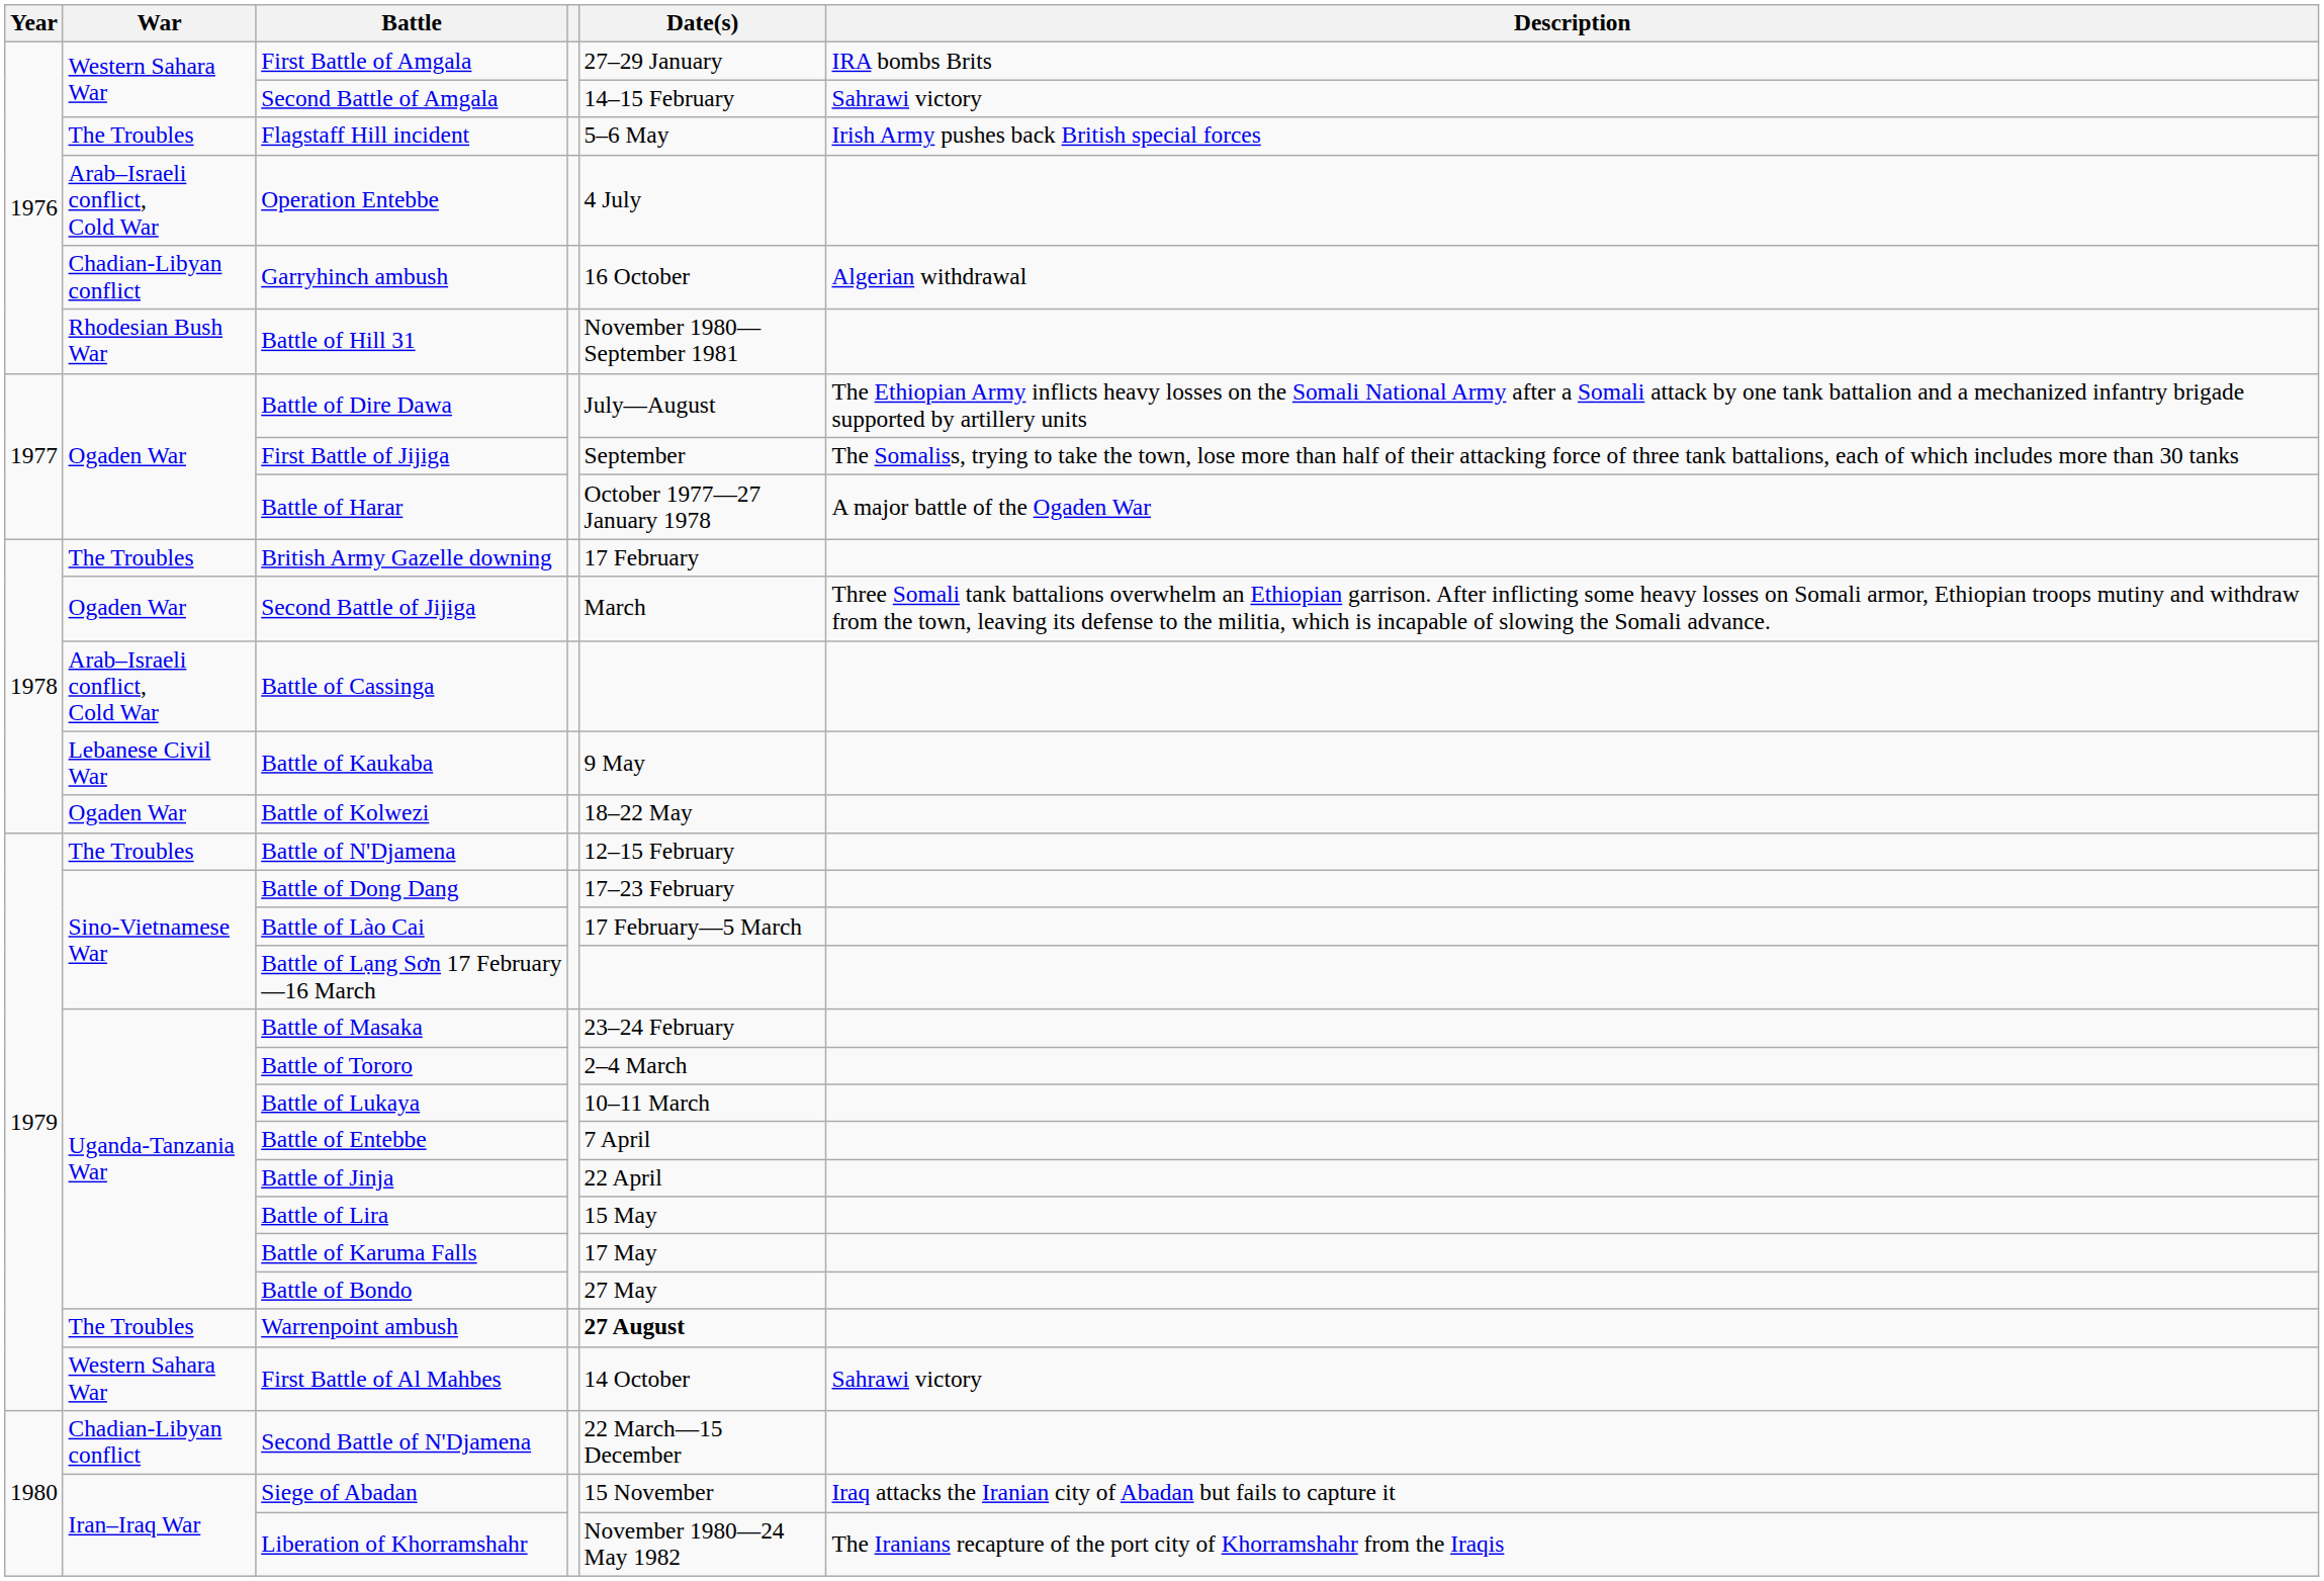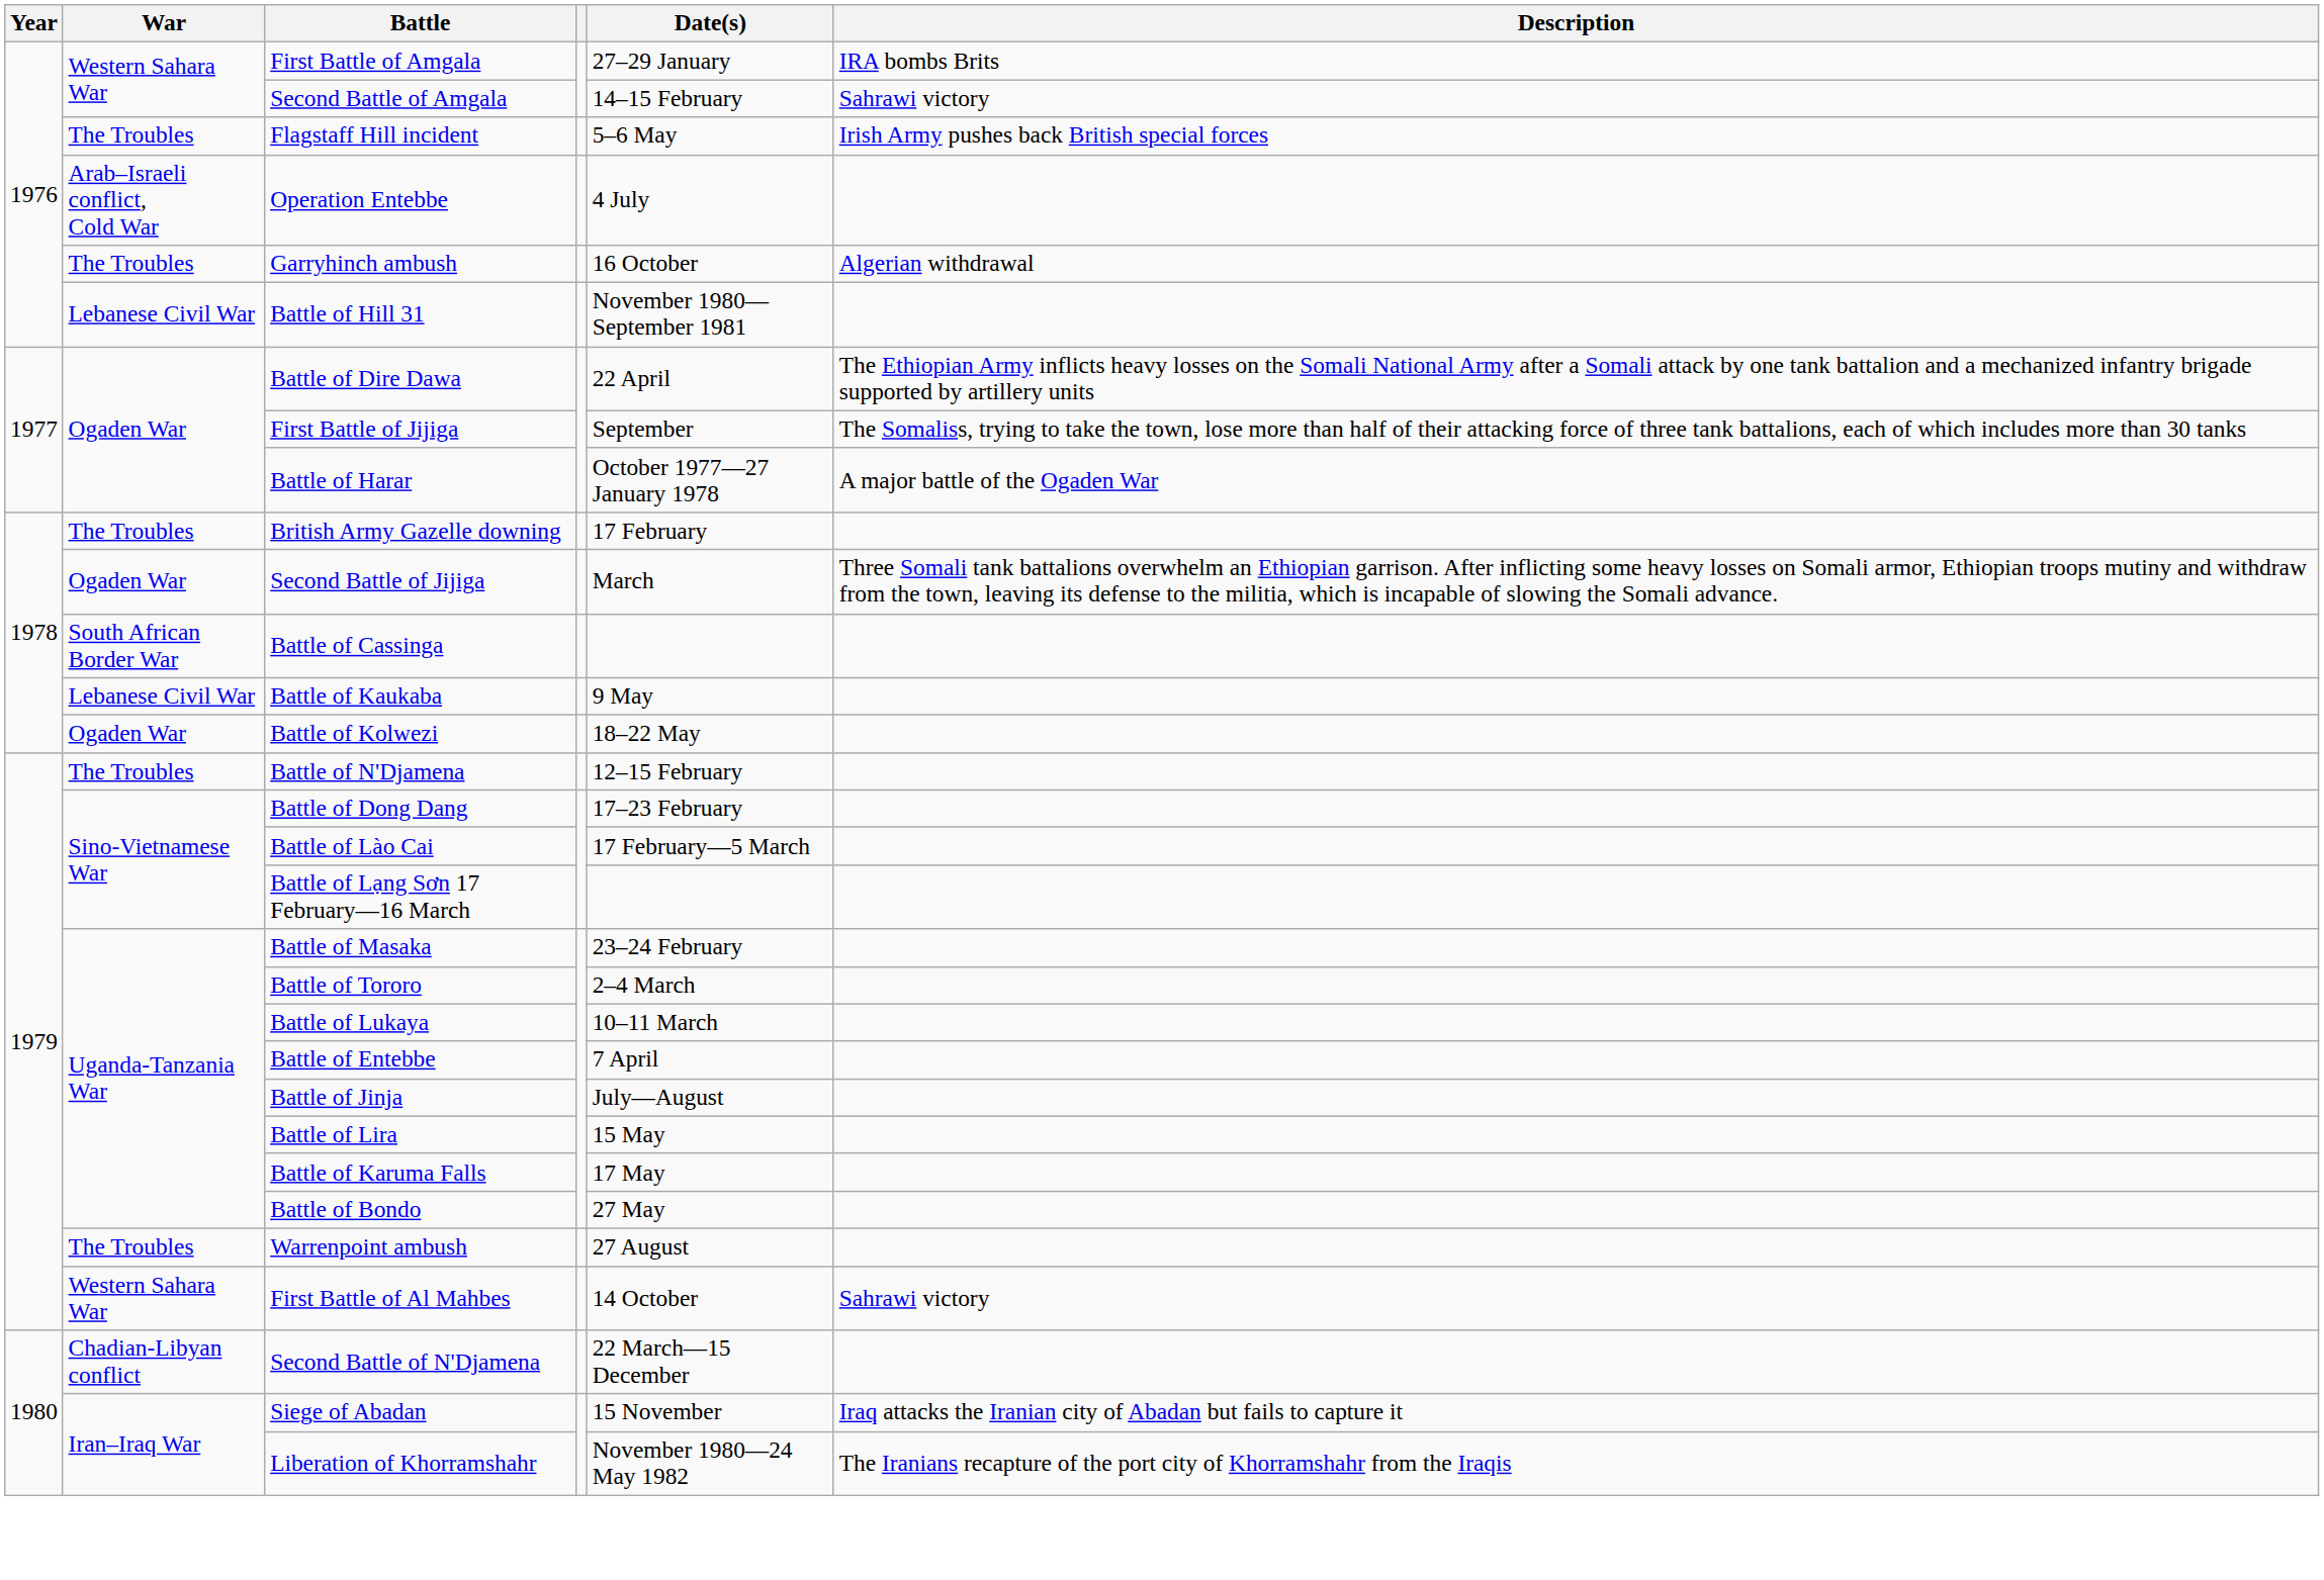 <table class="wikitable sortable">
 <tr>
 <th class="unsortable">Year</th>
 <th>War</th>
 <th class="unsortable">Battle</th>
 <th></th>
 <th>Date(s)</th>
 <th class="unsortable">Description</th>
 </tr>
 <tr>
 <td rowspan="6">1976</td>
 <td rowspan="2"><a href='#'>Western Sahara War</a></td>
 <td><a href='#'>First Battle of Amgala</a></td>
 <td rowspan="2"></td>
 <td>27–29 January</td>
 <td><a href='#'>IRA</a> bombs Brits</td>
 </tr>
 <tr>
 <td><a href='#'>Second Battle of Amgala</a></td>
 <td>14–15 February</td>
 <td><a href='#'>Sahrawi</a> victory</td>
 </tr>
 <tr>
 <td><a href='#'>The Troubles</a></td>
 <td><a href='#'>Flagstaff Hill incident</a></td>
 <td></td>
 <td>5–6 May</td>
 <td><a href='#'>Irish Army</a> pushes back <a href='#'>British special forces</a></td>
 </tr>
 <tr>
 <td><a href='#'>Arab–Israeli conflict</a>,<br><a href='#'>Cold War</a></td>
 <td><a href='#'>Operation Entebbe</a></td>
 <td></td>
 <td>4 July</td>
 <td></td>
 </tr>
 <tr>
-<td><a href='#'>Chadian-Libyan conflict</a></td>
+<td><a href='#'>The Troubles</a></td>
 <td><a href='#'>Garryhinch ambush</a></td>
 <td></td>
 <td>16 October</td>
 <td><a href='#'>Algerian</a> withdrawal</td>
 </tr>
 <tr>
-<td><a href='#'>Rhodesian Bush War</a></td>
+<td><a href='#'>Lebanese Civil War</a></td>
 <td><a href='#'>Battle of Hill 31</a></td>
 <td></td>
 <td>November 1980—September 1981</td>
 <td></td>
 </tr>
 <tr>
 <td rowspan="3">1977</td>
 <td rowspan="3"><a href='#'>Ogaden War</a></td>
 <td><a href='#'>Battle of Dire Dawa</a></td>
 <td rowspan="3"></td>
-<td>July—August</td>
+<td>22 April</td>
 <td>The <a href='#'>Ethiopian Army</a> inflicts heavy losses on the <a href='#'>Somali National Army</a> after a <a href='#'>Somali</a> attack by one tank battalion and a mechanized infantry brigade supported by artillery units</td>
 </tr>
 <tr>
 <td><a href='#'>First Battle of Jijiga</a></td>
 <td>September</td>
 <td>The <a href='#'>Somalis</a>s, trying to take the town, lose more than half of their attacking force of three tank battalions, each of which includes more than 30 tanks</td>
 </tr>
 <tr>
 <td><a href='#'>Battle of Harar</a></td>
 <td>October 1977—27 January 1978</td>
 <td>A major battle of the <a href='#'>Ogaden War</a></td>
 </tr>
 <tr>
 <td rowspan="5">1978</td>
 <td><a href='#'>The Troubles</a></td>
 <td><a href='#'>British Army Gazelle downing</a></td>
 <td></td>
 <td>17 February</td>
 <td></td>
 </tr>
 <tr>
 <td><a href='#'>Ogaden War</a></td>
 <td><a href='#'>Second Battle of Jijiga</a></td>
 <td></td>
 <td>March</td>
 <td>Three <a href='#'>Somali</a> tank battalions overwhelm an <a href='#'>Ethiopian</a> garrison. After inflicting some heavy losses on Somali armor, Ethiopian troops mutiny and withdraw from the town, leaving its defense to the militia, which is incapable of slowing the Somali advance.</td>
 </tr>
 <tr>
-<td><a href='#'>Arab–Israeli conflict</a>,<br><a href='#'>Cold War</a></td>
+<td><a href='#'>South African Border War</a></td>
 <td><a href='#'>Battle of Cassinga</a></td>
 <td></td>
 <td 4 May></td>
 </tr>
 <tr>
 <td><a href='#'>Lebanese Civil War</a></td>
 <td><a href='#'>Battle of Kaukaba</a></td>
 <td></td>
 <td>9 May</td>
 <td></td>
 </tr>
 <tr>
 <td><a href='#'>Ogaden War</a></td>
 <td><a href='#'>Battle of Kolwezi</a></td>
 <td></td>
 <td>18–22 May</td>
 <td></td>
 </tr>
 <tr>
 <td rowspan="14">1979</td>
 <td><a href='#'>The Troubles</a></td>
 <td><a href='#'>Battle of N'Djamena</a></td>
 <td></td>
 <td>12–15 February</td>
 <td></td>
 </tr>
 <tr>
 <td rowspan="3"><a href='#'>Sino-Vietnamese War</a></td>
 <td><a href='#'>Battle of Dong Dang</a></td>
 <td rowspan="3"></td>
 <td>17–23 February</td>
 <td></td>
 </tr>
 <tr>
 <td><a href='#'>Battle of Lào Cai</a></td>
 <td>17 February—5 March</td>
 <td></td>
 </tr>
 <tr>
 <td><a href='#'>Battle of Lạng Sơn</a> 17 February—16 March</td>
 <td></td>
 </tr>
 <tr>
 <td rowspan="8"><a href='#'>Uganda-Tanzania War</a></td>
 <td><a href='#'>Battle of Masaka</a></td>
 <td rowspan="8"></td>
 <td>23–24 February</td>
 <td></td>
 </tr>
 <tr>
 <td><a href='#'>Battle of Tororo</a></td>
 <td>2–4 March</td>
 <td></td>
 </tr>
 <tr>
 <td><a href='#'>Battle of Lukaya</a></td>
 <td>10–11 March</td>
 <td></td>
 </tr>
 <tr>
 <td><a href='#'>Battle of Entebbe</a></td>
 <td>7 April</td>
 <td></td>
 </tr>
 <tr>
 <td><a href='#'>Battle of Jinja</a></td>
-<td>22 April</td>
+<td>July—August</td>
 <td></td>
 </tr>
 <tr>
 <td><a href='#'>Battle of Lira</a></td>
 <td>15 May</td>
 <td></td>
 </tr>
 <tr>
 <td><a href='#'>Battle of Karuma Falls</a></td>
 <td>17 May</td>
 <td></td>
 </tr>
 <tr>
 <td><a href='#'>Battle of Bondo</a></td>
 <td>27 May</td>
 <td></td>
 </tr>
 <tr>
 <td><a href='#'>The Troubles</a></td>
 <td><a href='#'>Warrenpoint ambush</a></td>
 <td></td>
-<td><strong>27 August</strong></td>
+<td>27 August</td>
 <td></td>
 </tr>
 <tr>
 <td><a href='#'>Western Sahara War</a></td>
 <td><a href='#'>First Battle of Al Mahbes</a></td>
 <td></td>
 <td>14 October</td>
 <td><a href='#'>Sahrawi</a> victory</td>
 </tr>
 <tr>
 <td rowspan="4">1980</td>
 <td><a href='#'>Chadian-Libyan conflict</a></td>
 <td><a href='#'>Second Battle of N'Djamena</a></td>
 <td></td>
 <td>22 March—15 December</td>
 <td></td>
 </tr>
 <tr>
 <td rowspan="2"><a href='#'>Iran–Iraq War</a></td>
 <td><a href='#'>Siege of Abadan</a></td>
 <td rowspan="2"></td>
 <td>15 November</td>
 <td><a href='#'>Iraq</a> attacks the <a href='#'>Iranian</a> city of <a href='#'>Abadan</a> but fails to capture it</td>
 </tr>
 <tr>
 <td><a href='#'>Liberation of Khorramshahr</a></td>
 <td>November 1980—24 May 1982</td>
 <td>The <a href='#'>Iranians</a> recapture of the port city of <a href='#'>Khorramshahr</a> from the <a href='#'>Iraqis</a></td>
 </tr>
 </table>
